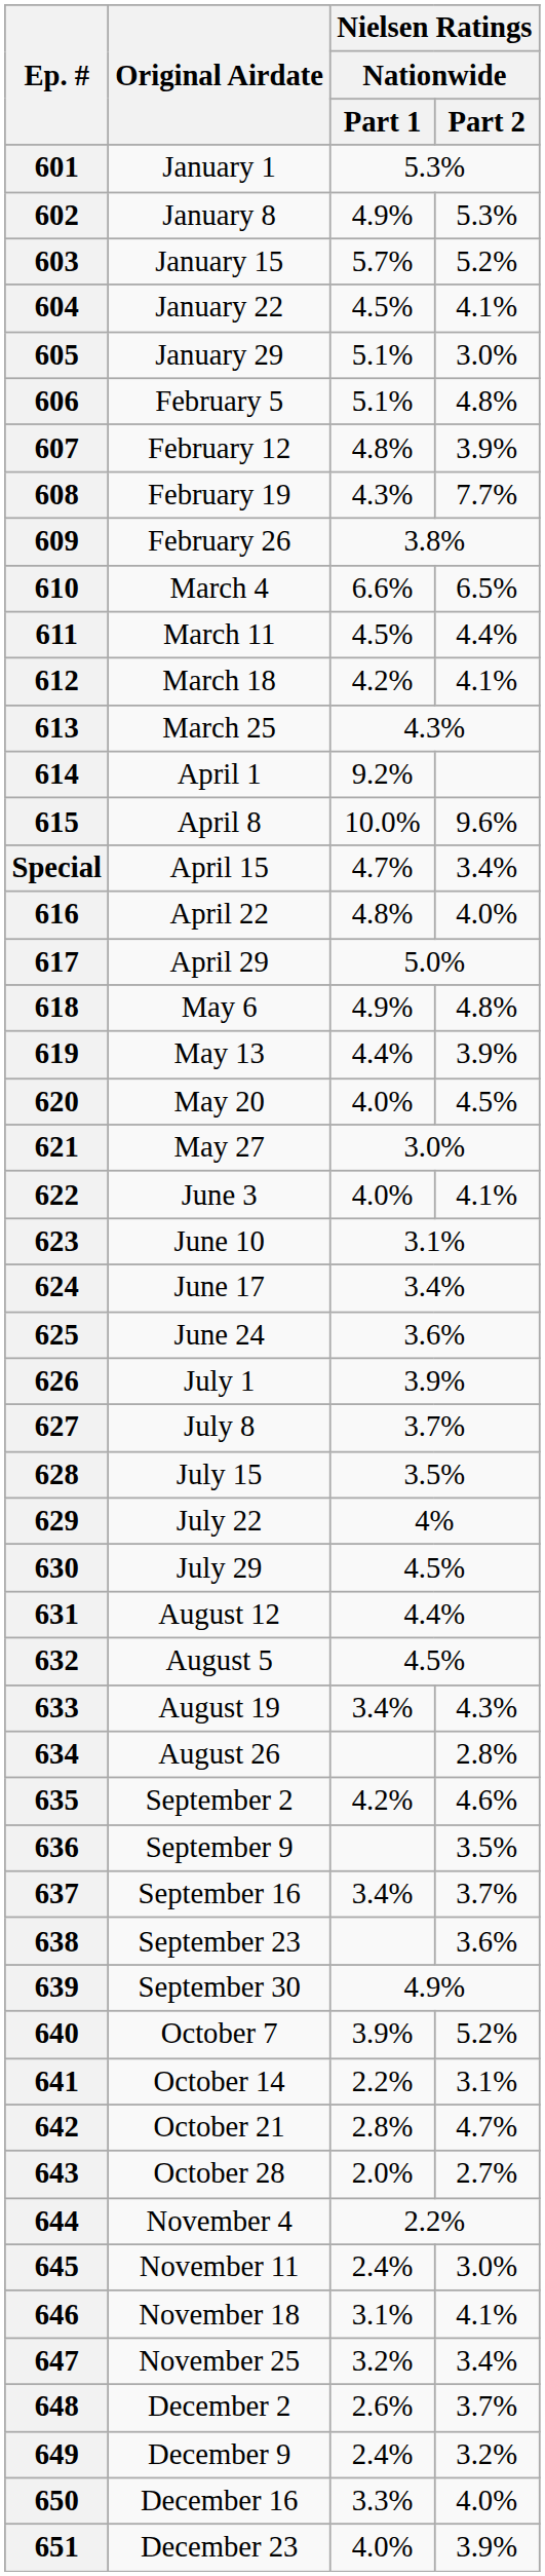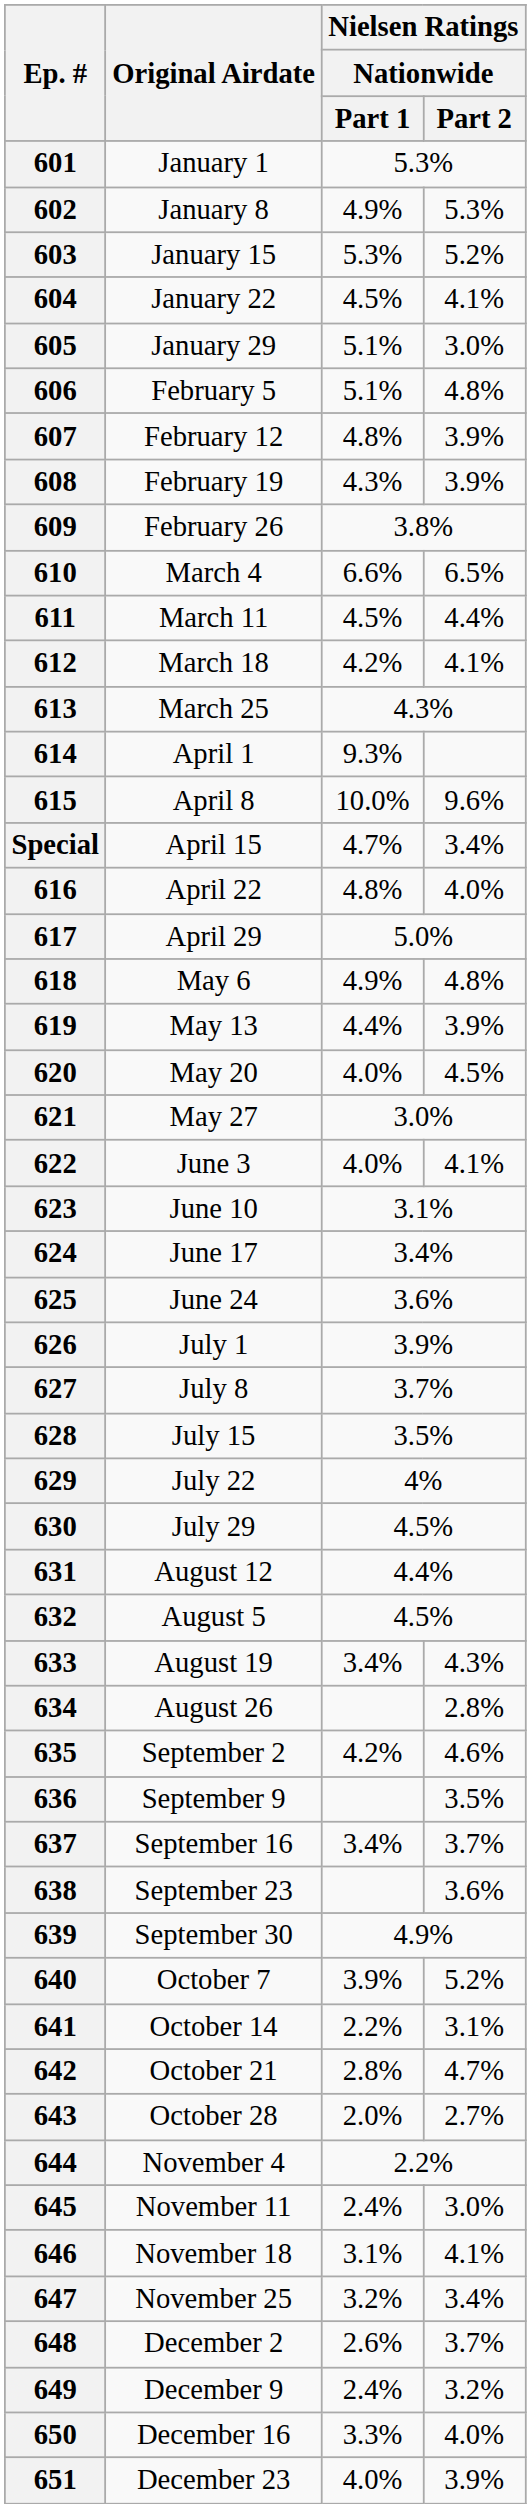 <table class="wikitable" style="text-align:center;">
 <tr>
 <th rowspan=3>Ep. #</th>
 <th rowspan=3>Original Airdate</th>
 <th colspan=2><strong>Nielsen Ratings</strong></th>
 </tr>
 <tr>
 <th colspan=2><strong>Nationwide</strong></th>
 </tr>
 <tr>
 <th>Part 1</th>
 <th>Part 2</th>
 </tr>
 <tr>
 <th>601</th>
 <td>January 1</td>
 <td colspan=2>5.3%</td>
 </tr>
 <tr>
 <th>602</th>
 <td>January 8</td>
 <td>4.9%</td>
 <td>5.3%</td>
 </tr>
 <tr>
 <th>603</th>
 <td>January 15</td>
-<td>5.7%</td>
+<td>5.3%</td>
 <td>5.2%</td>
 </tr>
 <tr>
 <th>604</th>
 <td>January 22</td>
 <td>4.5%</td>
 <td>4.1%</td>
 </tr>
 <tr>
 <th>605</th>
 <td>January 29</td>
 <td>5.1%</td>
 <td>3.0%</td>
 </tr>
 <tr>
 <th>606</th>
 <td>February 5</td>
 <td>5.1%</td>
 <td>4.8%</td>
 </tr>
 <tr>
 <th>607</th>
 <td>February 12</td>
 <td>4.8%</td>
 <td>3.9%</td>
 </tr>
 <tr>
 <th>608</th>
 <td>February 19</td>
 <td>4.3%</td>
-<td>7.7%</td>
+<td>3.9%</td>
 </tr>
 <tr>
 <th>609</th>
 <td>February 26</td>
 <td colspan=2>3.8%</td>
 </tr>
 <tr>
 <th>610</th>
 <td>March 4</td>
 <td>6.6%</td>
 <td>6.5%</td>
 </tr>
 <tr>
 <th>611</th>
 <td>March 11</td>
 <td>4.5%</td>
 <td>4.4%</td>
 </tr>
 <tr>
 <th>612</th>
 <td>March 18</td>
 <td>4.2%</td>
 <td>4.1%</td>
 </tr>
 <tr>
 <th>613</th>
 <td>March 25</td>
 <td colspan=2>4.3%</td>
 </tr>
 <tr>
 <th>614</th>
 <td>April 1</td>
-<td>9.2%</td>
+<td>9.3%</td>
 <td></td>
 </tr>
 <tr>
 <th>615</th>
 <td>April 8</td>
 <td>10.0%</td>
 <td>9.6%</td>
 </tr>
 <tr>
 <th>Special</th>
 <td>April 15</td>
 <td>4.7%</td>
 <td>3.4%</td>
 </tr>
 <tr>
 <th>616</th>
 <td>April 22</td>
 <td>4.8%</td>
 <td>4.0%</td>
 </tr>
 <tr>
 <th>617</th>
 <td>April 29</td>
 <td colspan=2>5.0%</td>
 </tr>
 <tr>
 <th>618</th>
 <td>May 6</td>
 <td>4.9%</td>
 <td>4.8%</td>
 </tr>
 <tr>
 <th>619</th>
 <td>May 13</td>
 <td>4.4%</td>
 <td>3.9%</td>
 </tr>
 <tr>
 <th>620</th>
 <td>May 20</td>
 <td>4.0%</td>
 <td>4.5%</td>
 </tr>
 <tr>
 <th>621</th>
 <td>May 27</td>
 <td colspan=2>3.0%</td>
 </tr>
 <tr>
 <th>622</th>
 <td>June 3</td>
 <td>4.0%</td>
 <td>4.1%</td>
 </tr>
 <tr>
 <th>623</th>
 <td>June 10</td>
 <td colspan=2>3.1%</td>
 </tr>
 <tr>
 <th>624</th>
 <td>June 17</td>
 <td colspan=2>3.4%</td>
 </tr>
 <tr>
 <th>625</th>
 <td>June 24</td>
 <td colspan=2>3.6%</td>
 </tr>
 <tr>
 <th>626</th>
 <td>July 1</td>
 <td colspan=2>3.9%</td>
 </tr>
 <tr>
 <th>627</th>
 <td>July 8</td>
 <td colspan=2>3.7%</td>
 </tr>
 <tr>
 <th>628</th>
 <td>July 15</td>
 <td colspan=2>3.5%</td>
 </tr>
 <tr>
 <th>629</th>
 <td>July 22</td>
 <td colspan=2>4%</td>
 </tr>
 <tr>
 <th>630</th>
 <td>July 29</td>
 <td colspan=2>4.5%</td>
 </tr>
 <tr>
 <th>631</th>
 <td>August 12</td>
 <td colspan=2>4.4%</td>
 </tr>
 <tr>
 <th>632</th>
 <td>August 5</td>
 <td colspan=2>4.5%</td>
 </tr>
 <tr>
 <th>633</th>
 <td>August 19</td>
 <td>3.4%</td>
 <td>4.3%</td>
 </tr>
 <tr>
 <th>634</th>
 <td>August 26</td>
 <td></td>
 <td>2.8%</td>
 </tr>
 <tr>
 <th>635</th>
 <td>September 2</td>
 <td>4.2%</td>
 <td>4.6%</td>
 </tr>
 <tr>
 <th>636</th>
 <td>September 9</td>
 <td></td>
 <td>3.5%</td>
 </tr>
 <tr>
 <th>637</th>
 <td>September 16</td>
 <td>3.4%</td>
 <td>3.7%</td>
 </tr>
 <tr>
 <th>638</th>
 <td>September 23</td>
 <td></td>
 <td>3.6%</td>
 </tr>
 <tr>
 <th>639</th>
 <td>September 30</td>
 <td colspan=2>4.9%</td>
 </tr>
 <tr>
 <th>640</th>
 <td>October 7</td>
 <td>3.9%</td>
 <td>5.2%</td>
 </tr>
 <tr>
 <th>641</th>
 <td>October 14</td>
 <td>2.2%</td>
 <td>3.1%</td>
 </tr>
 <tr>
 <th>642</th>
 <td>October 21</td>
 <td>2.8%</td>
 <td>4.7%</td>
 </tr>
 <tr>
 <th>643</th>
 <td>October 28</td>
 <td>2.0%</td>
 <td>2.7%</td>
 </tr>
 <tr>
 <th>644</th>
 <td>November 4</td>
 <td colspan=2>2.2%</td>
 </tr>
 <tr>
 <th>645</th>
 <td>November 11</td>
 <td>2.4%</td>
 <td>3.0%</td>
 </tr>
 <tr>
 <th>646</th>
 <td>November 18</td>
 <td>3.1%</td>
 <td>4.1%</td>
 </tr>
 <tr>
 <th>647</th>
 <td>November 25</td>
 <td>3.2%</td>
 <td>3.4%</td>
 </tr>
 <tr>
 <th>648</th>
 <td>December 2</td>
 <td>2.6%</td>
 <td>3.7%</td>
 </tr>
 <tr>
 <th>649</th>
 <td>December 9</td>
 <td>2.4%</td>
 <td>3.2%</td>
 </tr>
 <tr>
 <th>650</th>
 <td>December 16</td>
 <td>3.3%</td>
 <td>4.0%</td>
 </tr>
 <tr>
 <th>651</th>
 <td>December 23</td>
 <td>4.0%</td>
 <td>3.9%</td>
 </tr>
 </table>
